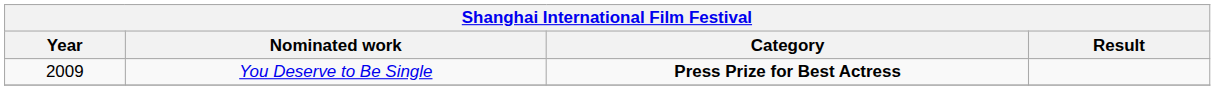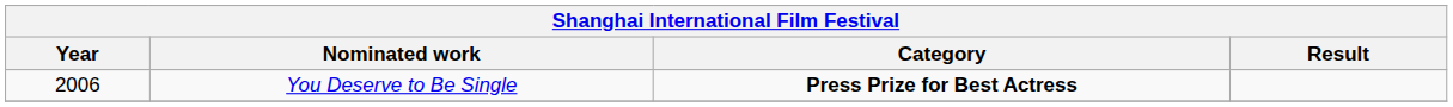 <table width="90%" class="wikitable">
 <tr>
 <th colspan="4" align="center"><a href='#'>Shanghai International Film Festival</a></th>
 </tr>
 <tr>
 <th width="10%">Year</th>
 <th width="35%">Nominated work</th>
 <th width="40%">Category</th>
 <th width="15%">Result</th>
 </tr>
 <tr>
-<td align="center" rowspan="1">2009</td>
+<td align="center" rowspan="1">2006</td>
 <td align="center"><em><a href='#'>You Deserve to Be Single</a></em></td>
 <td align="center"><strong>Press Prize for Best Actress</strong></td>
 <td></td>
 </tr>
 <tr>
 </tr>
 </table>
